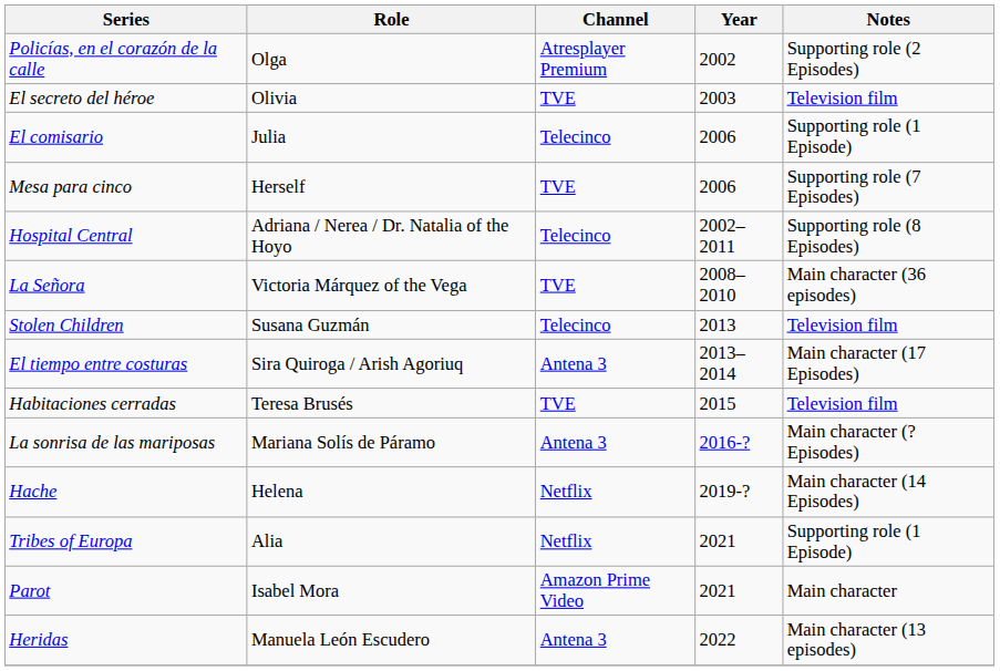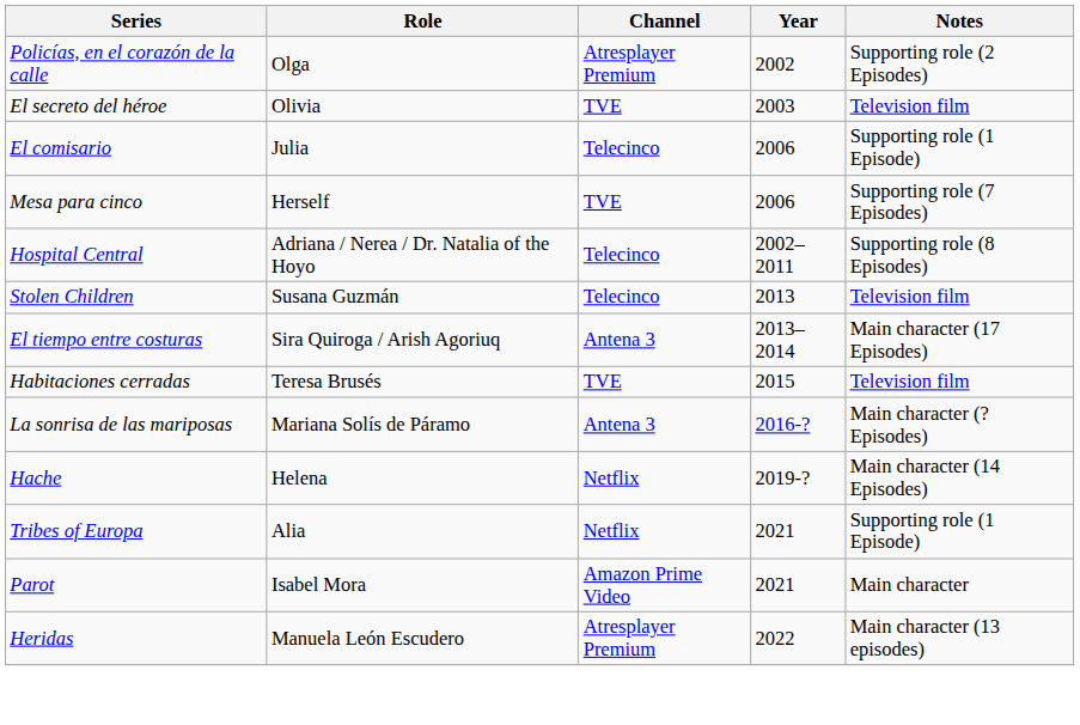 <table class="wikitable sortable">
 <tr>
 <th>Series</th>
 <th>Role</th>
 <th>Channel</th>
 <th>Year</th>
 <th>Notes</th>
 </tr>
 <tr>
 <td><em><a href='#'>Policías, en el corazón de la calle</a></em></td>
 <td>Olga</td>
 <td><a href='#'>Atresplayer Premium</a></td>
 <td>2002</td>
 <td>Supporting role (2 Episodes)</td>
 </tr>
 <tr>
 <td><em>El secreto del héroe</em></td>
 <td>Olivia</td>
 <td><a href='#'>TVE</a></td>
 <td>2003</td>
 <td><a href='#'>Television film</a></td>
 </tr>
 <tr>
 <td><em><a href='#'>El comisario</a></em></td>
 <td>Julia</td>
 <td><a href='#'>Telecinco</a></td>
 <td>2006</td>
 <td>Supporting role (1 Episode)</td>
 </tr>
 <tr>
 <td><em>Mesa para cinco</em></td>
 <td>Herself</td>
 <td><a href='#'>TVE</a></td>
 <td>2006</td>
 <td>Supporting role (7 Episodes)</td>
 </tr>
 <tr>
 <td><em><a href='#'>Hospital Central</a></em></td>
 <td>Adriana / Nerea / Dr. Natalia of the Hoyo</td>
 <td><a href='#'>Telecinco</a></td>
 <td>2002–2011</td>
 <td>Supporting role (8 Episodes)</td>
-</tr>
-<tr>
-<td><em><a href='#'>La Señora</a></em></td>
-<td>Victoria Márquez of the Vega</td>
-<td><a href='#'>TVE</a></td>
-<td>2008–2010</td>
-<td>Main character (36 episodes)</td>
 </tr>
 <tr>
 <td><em><a href='#'>Stolen Children</a></em></td>
 <td>Susana Guzmán</td>
 <td><a href='#'>Telecinco</a></td>
 <td>2013</td>
 <td><a href='#'>Television film</a></td>
 </tr>
 <tr>
 <td><em><a href='#'>El tiempo entre costuras</a></em></td>
 <td>Sira Quiroga / Arish Agoriuq</td>
 <td><a href='#'>Antena 3</a></td>
 <td>2013–2014</td>
 <td>Main character (17 Episodes)</td>
 </tr>
 <tr>
 <td><em>Habitaciones cerradas</em></td>
 <td>Teresa Brusés</td>
 <td><a href='#'>TVE</a></td>
 <td>2015</td>
 <td><a href='#'>Television film</a></td>
 </tr>
 <tr>
 <td><em>La sonrisa de las mariposas</em></td>
 <td>Mariana Solís de Páramo</td>
 <td><a href='#'>Antena 3</a></td>
 <td><a href='#'>2016-?</a></td>
 <td>Main character (? Episodes)</td>
 </tr>
 <tr>
 <td><em><a href='#'>Hache</a></em></td>
 <td>Helena</td>
 <td><a href='#'>Netflix</a></td>
 <td>2019-?</td>
 <td>Main character (14 Episodes)</td>
 </tr>
 <tr>
 <td><em><a href='#'>Tribes of Europa</a></em></td>
 <td>Alia</td>
 <td><a href='#'>Netflix</a></td>
 <td>2021</td>
 <td>Supporting role (1 Episode)</td>
 </tr>
 <tr>
 <td><em><a href='#'>Parot</a></em></td>
 <td>Isabel Mora</td>
 <td><a href='#'>Amazon Prime Video</a></td>
 <td>2021</td>
 <td>Main character</td>
 </tr>
 <tr>
 <td><em><a href='#'>Heridas</a></em></td>
 <td>Manuela León Escudero</td>
-<td><a href='#'>Antena 3</a></td>
+<td><a href='#'>Atresplayer Premium</a></td>
 <td>2022</td>
 <td>Main character (13 episodes)</td>
 </tr>
 <tr>
 </tr>
 </table>
